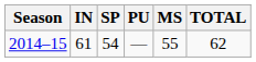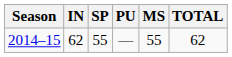 <table class="wikitable sortable" style="text-align: center;">
 <tr>
 <th>Season</th>
 <th>IN</th>
 <th>SP</th>
 <th>PU</th>
 <th>MS</th>
 <th>TOTAL</th>
 </tr>
 <tr>
 <td><a href='#'>2014–15</a></td>
-<td>61</td>
-<td>54</td>
+<td>62</td>
+<td>55</td>
 <td>—</td>
 <td>55</td>
 <td>62</td>
 </tr>
 </table>
